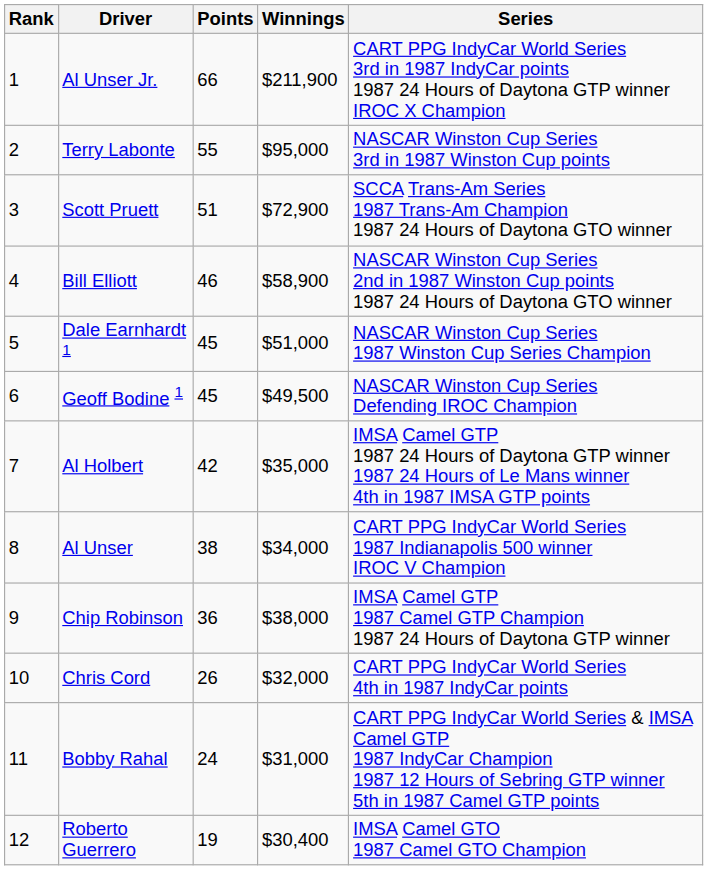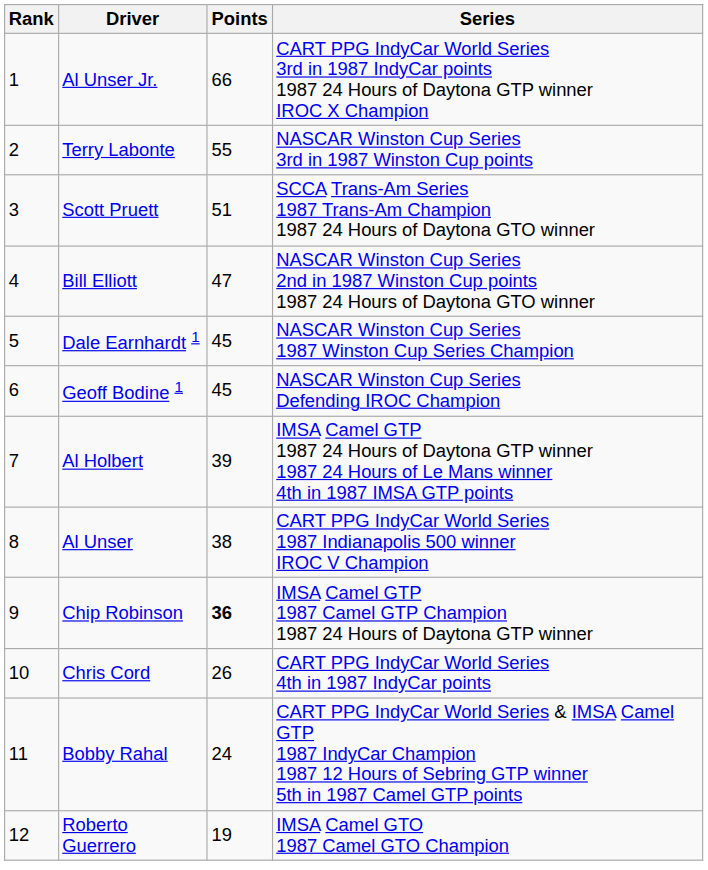 <table class="wikitable">
 <tr>
 <th><strong>Rank</strong></th>
 <th><strong>Driver</strong></th>
 <th><strong>Points</strong></th>
-<th><strong>Winnings</strong></th>
 <th><strong>Series</strong></th>
 </tr>
 <tr>
 <td>1</td>
 <td> <a href='#'>Al Unser Jr.</a></td>
 <td>66</td>
-<td>$211,900</td>
 <td><a href='#'>CART PPG IndyCar World Series</a><br><a href='#'>3rd in 1987 IndyCar points</a><br>1987 24 Hours of Daytona GTP winner<br><a href='#'>IROC X Champion</a></td>
 </tr>
 <tr>
 <td>2</td>
 <td> <a href='#'>Terry Labonte</a></td>
 <td>55</td>
-<td>$95,000</td>
 <td><a href='#'>NASCAR Winston Cup Series</a><br><a href='#'>3rd in 1987 Winston Cup points</a></td>
 </tr>
 <tr>
 <td>3</td>
 <td> <a href='#'>Scott Pruett</a></td>
 <td>51</td>
-<td>$72,900</td>
 <td><a href='#'>SCCA</a> <a href='#'>Trans-Am Series</a><br><a href='#'>1987 Trans-Am Champion</a><br>1987 24 Hours of Daytona GTO winner</td>
 </tr>
 <tr>
 <td>4</td>
 <td> <a href='#'>Bill Elliott</a></td>
-<td>46</td>
-<td>$58,900</td>
+<td>47</td>
 <td><a href='#'>NASCAR Winston Cup Series</a><br><a href='#'>2nd in 1987 Winston Cup points</a><br>1987 24 Hours of Daytona GTO winner</td>
 </tr>
 <tr>
 <td>5</td>
 <td> <a href='#'>Dale Earnhardt</a> <sup><a href='#'>1</a></sup></td>
 <td>45</td>
-<td>$51,000</td>
 <td><a href='#'>NASCAR Winston Cup Series</a><br><a href='#'>1987 Winston Cup Series Champion</a></td>
 </tr>
 <tr>
 <td>6</td>
 <td> <a href='#'>Geoff Bodine</a> <sup><a href='#'>1</a></sup></td>
 <td>45</td>
-<td>$49,500</td>
 <td><a href='#'>NASCAR Winston Cup Series</a><br> <a href='#'>Defending IROC Champion</a></td>
 </tr>
 <tr>
 <td>7</td>
 <td> <a href='#'>Al Holbert</a></td>
-<td>42</td>
-<td>$35,000</td>
+<td>39</td>
 <td><a href='#'>IMSA</a> <a href='#'>Camel GTP</a><br>1987 24 Hours of Daytona GTP winner<br><a href='#'>1987 24 Hours of Le Mans winner</a><br><a href='#'>4th in 1987 IMSA GTP points</a></td>
 </tr>
 <tr>
 <td>8</td>
 <td> <a href='#'>Al Unser</a></td>
 <td>38</td>
-<td>$34,000</td>
 <td><a href='#'>CART PPG IndyCar World Series</a><br><a href='#'>1987 Indianapolis 500 winner</a><br><a href='#'>IROC V Champion</a></td>
 </tr>
 <tr>
 <td>9</td>
 <td> <a href='#'>Chip Robinson</a></td>
-<td>36</td>
-<td>$38,000</td>
+<td><strong>36</strong></td>
 <td><a href='#'>IMSA</a> <a href='#'>Camel GTP</a><br><a href='#'>1987 Camel GTP Champion</a><br>1987 24 Hours of Daytona GTP winner</td>
 </tr>
 <tr>
 <td>10</td>
 <td> <a href='#'>Chris Cord</a></td>
 <td>26</td>
-<td>$32,000</td>
 <td><a href='#'>CART PPG IndyCar World Series</a><br><a href='#'>4th in 1987 IndyCar points</a></td>
 </tr>
 <tr>
 <td>11</td>
 <td> <a href='#'>Bobby Rahal</a></td>
 <td>24</td>
-<td>$31,000</td>
 <td><a href='#'>CART PPG IndyCar World Series</a> & <a href='#'>IMSA</a> <a href='#'>Camel GTP</a><br><a href='#'>1987 IndyCar Champion</a><br><a href='#'>1987 12 Hours of Sebring GTP winner</a><br><a href='#'>5th in 1987 Camel GTP points</a></td>
 </tr>
 <tr>
 <td>12</td>
 <td> <a href='#'>Roberto Guerrero</a></td>
 <td>19</td>
-<td>$30,400</td>
 <td><a href='#'>IMSA</a> <a href='#'>Camel GTO</a><br><a href='#'>1987 Camel GTO Champion</a></td>
 </tr>
 </table>
